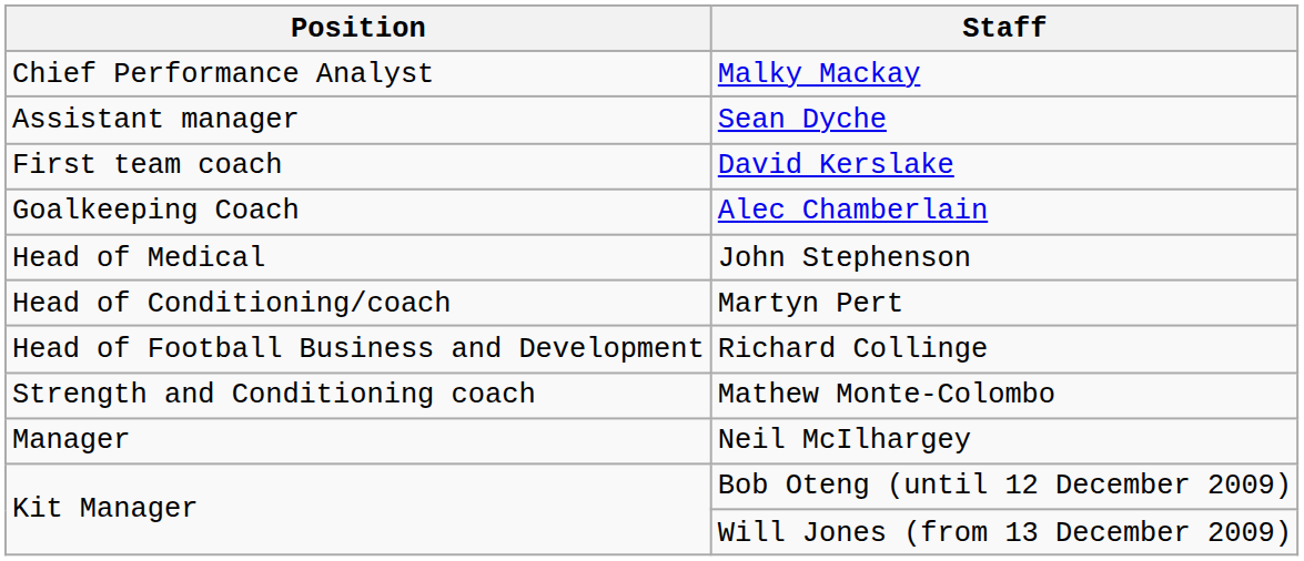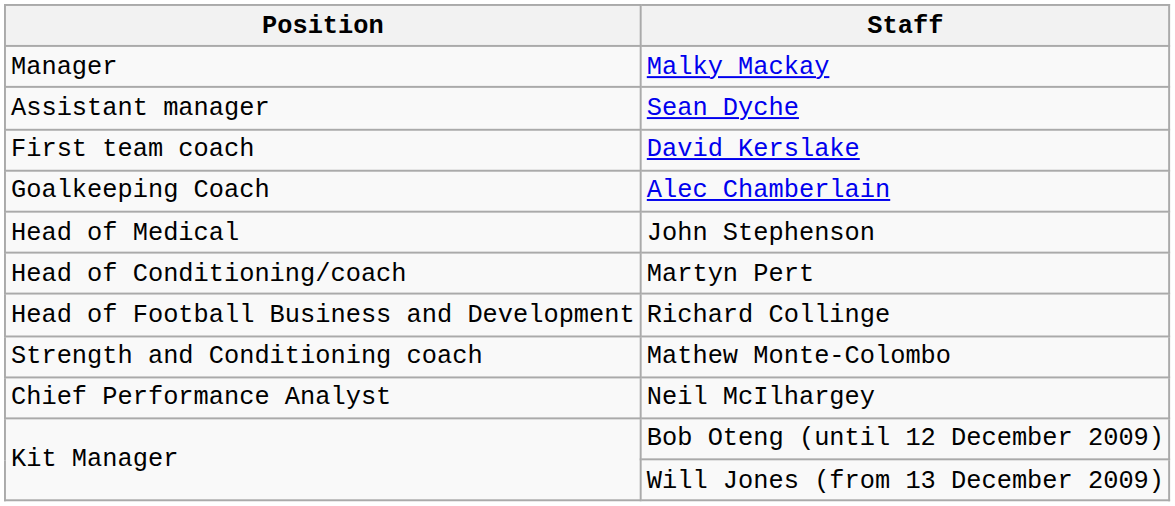 <table class="wikitable">
 <tr>
 <th>Position</th>
 <th>Staff</th>
 </tr>
 <tr>
-<td>Chief Performance Analyst</td>
+<td>Manager</td>
 <td><a href='#'>Malky Mackay</a></td>
 </tr>
 <tr>
 <td>Assistant manager</td>
 <td><a href='#'>Sean Dyche</a></td>
 </tr>
 <tr>
 <td>First team coach</td>
 <td><a href='#'>David Kerslake</a></td>
 </tr>
 <tr>
 <td>Goalkeeping Coach</td>
 <td><a href='#'>Alec Chamberlain</a></td>
 </tr>
 <tr>
 <td>Head of Medical</td>
 <td>John Stephenson</td>
 </tr>
 <tr>
 <td>Head of Conditioning/coach</td>
 <td>Martyn Pert</td>
 </tr>
 <tr>
 <td>Head of Football Business and Development</td>
 <td>Richard Collinge</td>
 </tr>
 <tr>
 <td>Strength and Conditioning coach</td>
 <td>Mathew Monte-Colombo</td>
 </tr>
 <tr>
-<td>Manager</td>
+<td>Chief Performance Analyst</td>
 <td>Neil McIlhargey</td>
 </tr>
 <tr>
 <td rowspan="2">Kit Manager</td>
 <td>Bob Oteng (until 12 December 2009)</td>
 </tr>
 <tr>
 <td>Will Jones (from 13 December 2009)</td>
 </tr>
 </table>
